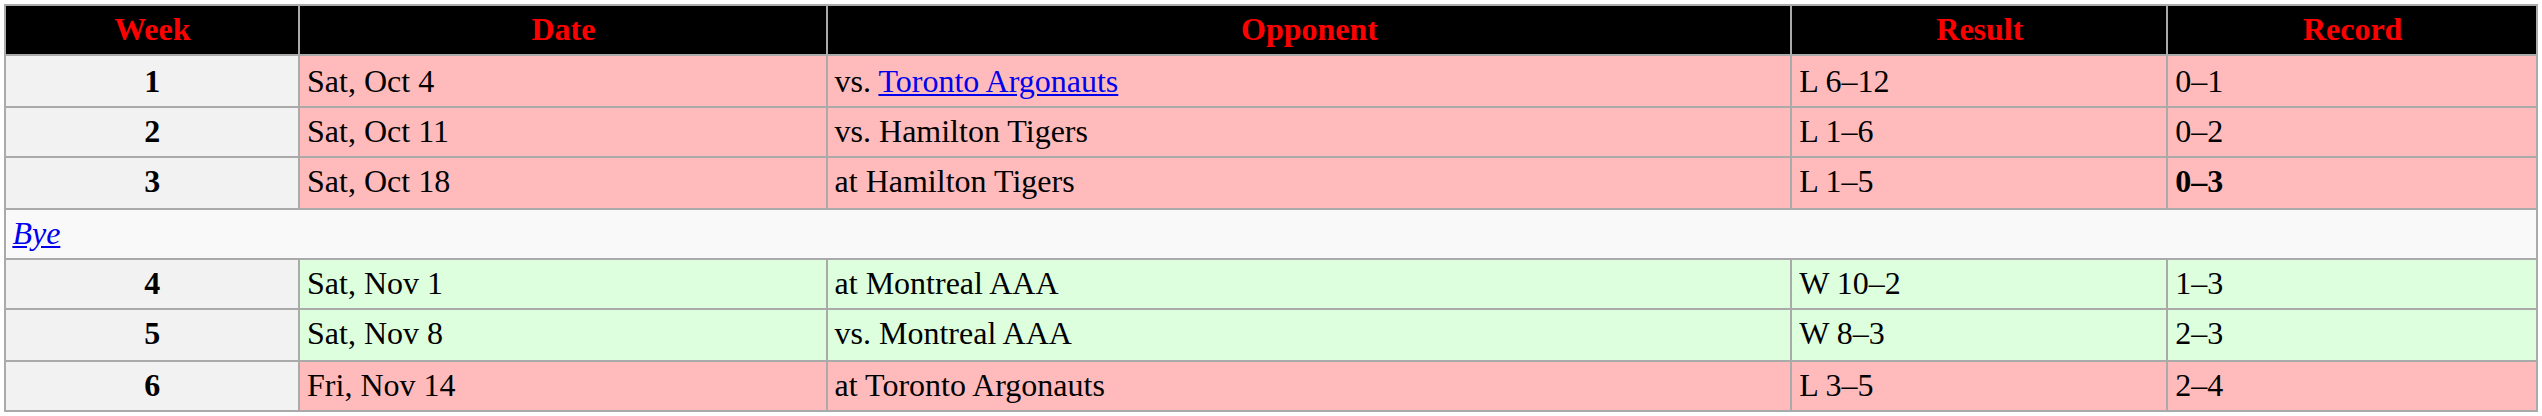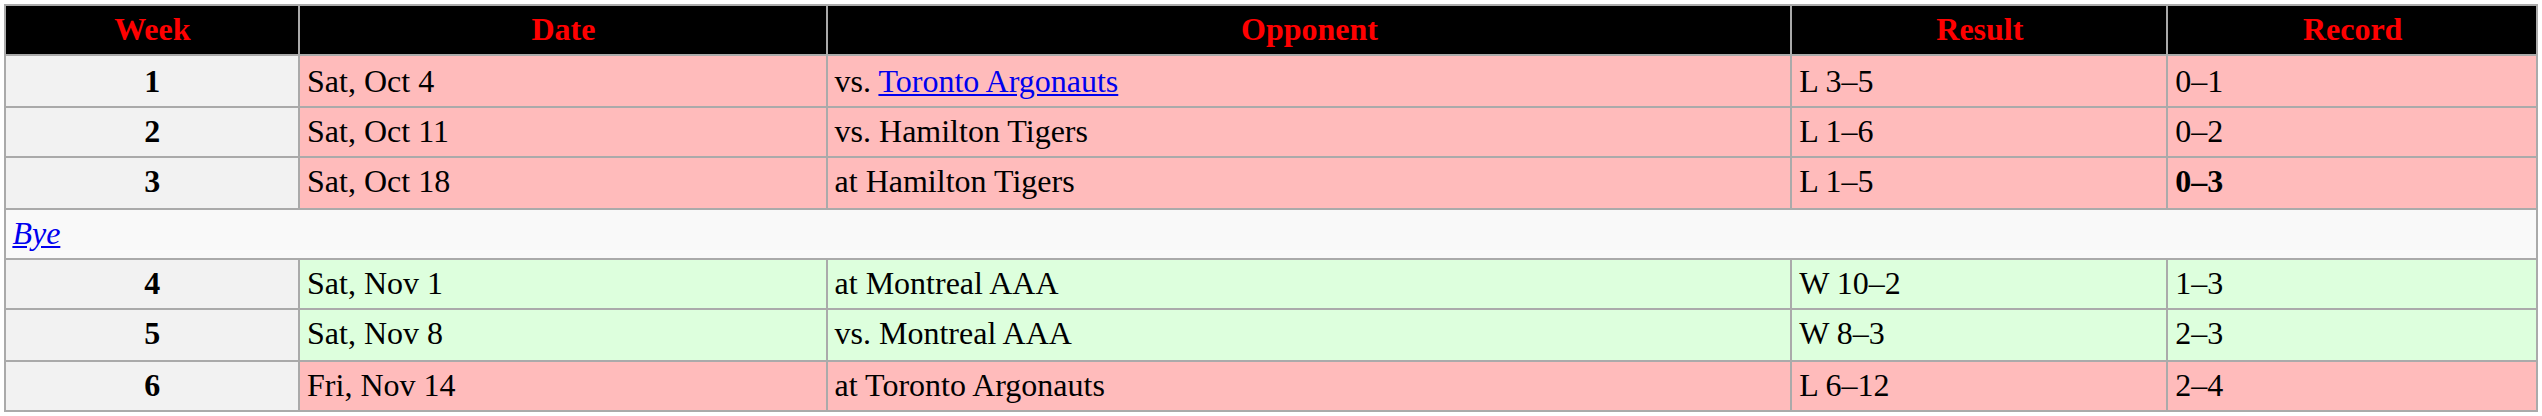 <table class="wikitable" width="80%">
 <tr align="center"  style="background:black;color:red;">
 <td><strong>Week</strong></td>
 <td><strong>Date</strong></td>
 <td><strong>Opponent</strong></td>
 <td><strong>Result</strong></td>
 <td><strong>Record</strong></td>
 </tr>
 <tr style="background:#ffbbbb">
 <th>1</th>
 <td>Sat, Oct 4</td>
 <td>vs. <a href='#'>Toronto Argonauts</a></td>
-<td>L 6–12</td>
+<td>L 3–5</td>
 <td>0–1</td>
 </tr>
 <tr style="background:#ffbbbb">
 <th>2</th>
 <td>Sat, Oct 11</td>
 <td>vs. Hamilton Tigers</td>
 <td>L 1–6</td>
 <td>0–2</td>
 </tr>
 <tr style="background:#ffbbbb">
 <th>3</th>
 <td>Sat, Oct 18</td>
 <td>at Hamilton Tigers</td>
 <td>L 1–5</td>
 <td><strong>0–3</strong></td>
 </tr>
 <tr>
 <td colspan=7><em><a href='#'>Bye</a></em></td>
 </tr>
 <tr style="background:#ddffdd">
 <th>4</th>
 <td>Sat, Nov 1</td>
 <td>at Montreal AAA</td>
 <td>W 10–2</td>
 <td>1–3</td>
 </tr>
 <tr style="background:#ddffdd">
 <th>5</th>
 <td>Sat, Nov 8</td>
 <td>vs. Montreal AAA</td>
 <td>W 8–3</td>
 <td>2–3</td>
 </tr>
 <tr style="background:#ffbbbb">
 <th>6</th>
 <td>Fri, Nov 14</td>
 <td>at Toronto Argonauts</td>
-<td>L 3–5</td>
+<td>L 6–12</td>
 <td>2–4</td>
 </tr>
 </table>
